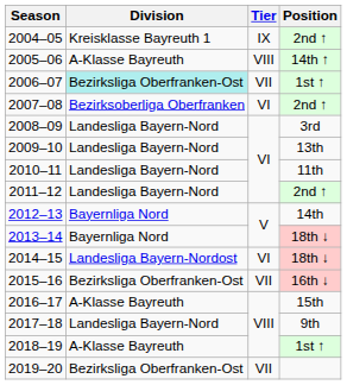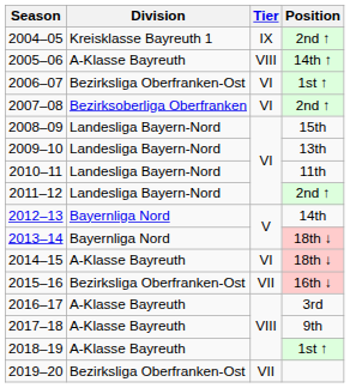 <table class="wikitable">
 <tr>
 <th>Season</th>
 <th>Division</th>
 <th><a href='#'>Tier</a></th>
 <th>Position</th>
 </tr>
 <tr align="center">
 <td>2004–05</td>
 <td align="left">Kreisklasse Bayreuth 1</td>
 <td>IX</td>
 <td bgcolor="#ddffdd">2nd ↑</td>
 </tr>
 <tr align="center">
 <td>2005–06</td>
 <td align="left">A-Klasse Bayreuth</td>
 <td>VIII</td>
 <td bgcolor="#ddffdd">14th ↑</td>
 </tr>
 <tr align="center">
 <td>2006–07</td>
-<td align="left" style="background: paleturquoise;">Bezirksliga Oberfranken-Ost</td>
-<td>VII</td>
+<td align="left">Bezirksliga Oberfranken-Ost</td>
+<td>VI</td>
 <td bgcolor="#ddffdd">1st ↑</td>
 </tr>
 <tr align="center">
 <td>2007–08</td>
 <td align="left"><a href='#'>Bezirksoberliga Oberfranken</a></td>
 <td>VI</td>
 <td bgcolor="#ddffdd">2nd ↑</td>
 </tr>
 <tr align="center">
 <td>2008–09</td>
 <td align="left">Landesliga Bayern-Nord</td>
 <td rowspan=4>VI</td>
-<td>3rd</td>
+<td>15th</td>
 </tr>
 <tr align="center">
 <td>2009–10</td>
 <td align="left">Landesliga Bayern-Nord</td>
 <td>13th</td>
 </tr>
 <tr align="center">
 <td>2010–11</td>
 <td align="left">Landesliga Bayern-Nord</td>
 <td>11th</td>
 </tr>
 <tr align="center">
 <td>2011–12</td>
 <td align="left">Landesliga Bayern-Nord</td>
 <td bgcolor="#ddffdd">2nd ↑</td>
 </tr>
 <tr align="center">
 <td><a href='#'>2012–13</a></td>
 <td align="left"><a href='#'>Bayernliga Nord</a></td>
 <td rowspan=2>V</td>
 <td>14th</td>
 </tr>
 <tr align="center">
 <td><a href='#'>2013–14</a></td>
 <td align="left">Bayernliga Nord</td>
 <td bgcolor="#ffcccc">18th ↓</td>
 </tr>
 <tr align="center">
 <td>2014–15</td>
-<td align="left"><a href='#'>Landesliga Bayern-Nordost</a></td>
+<td align="left">A-Klasse Bayreuth</td>
 <td>VI</td>
 <td bgcolor="#ffcccc">18th ↓</td>
 </tr>
 <tr align="center">
 <td>2015–16</td>
 <td align="left">Bezirksliga Oberfranken-Ost</td>
 <td>VII</td>
 <td bgcolor="#ffcccc">16th ↓</td>
 </tr>
 <tr align="center">
 <td>2016–17</td>
 <td align="left">A-Klasse Bayreuth</td>
 <td rowspan=3>VIII</td>
-<td>15th</td>
+<td>3rd</td>
 </tr>
 <tr align="center">
 <td>2017–18</td>
-<td align="left">Landesliga Bayern-Nord</td>
+<td align="left">A-Klasse Bayreuth</td>
 <td>9th</td>
 </tr>
 <tr align="center">
 <td>2018–19</td>
 <td align="left">A-Klasse Bayreuth</td>
 <td bgcolor="#ddffdd">1st ↑</td>
 </tr>
 <tr align="center">
 <td>2019–20</td>
 <td align="left">Bezirksliga Oberfranken-Ost</td>
 <td>VII</td>
 <td></td>
 </tr>
 </table>
